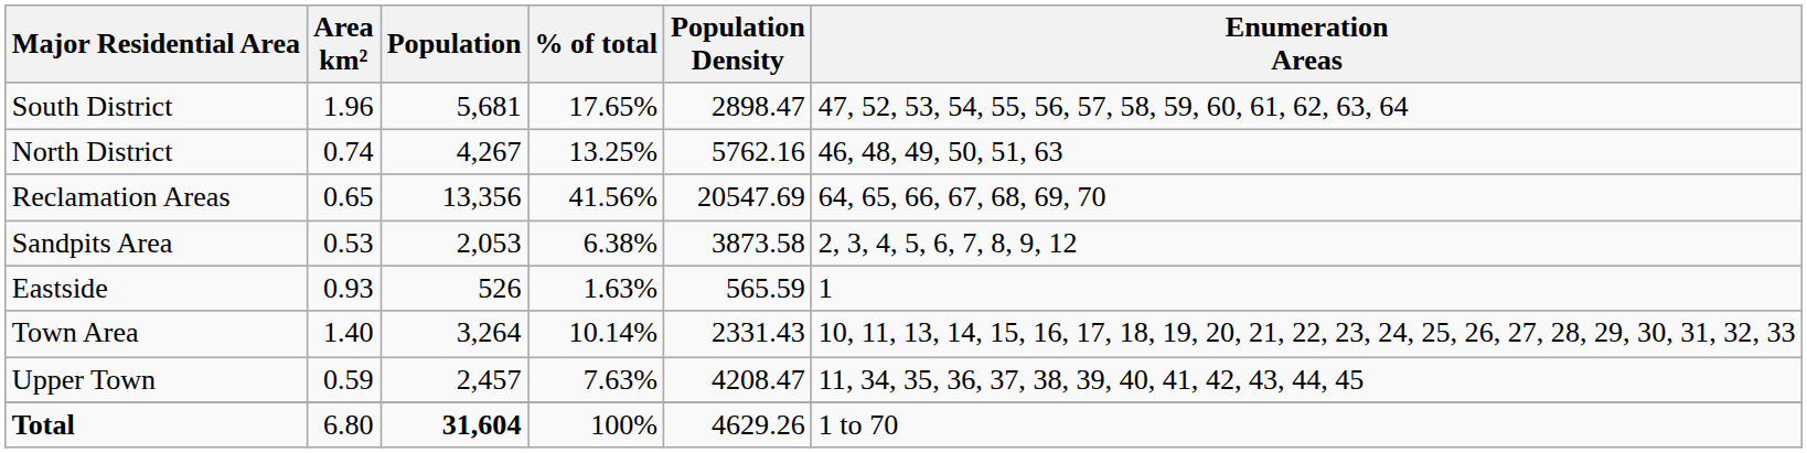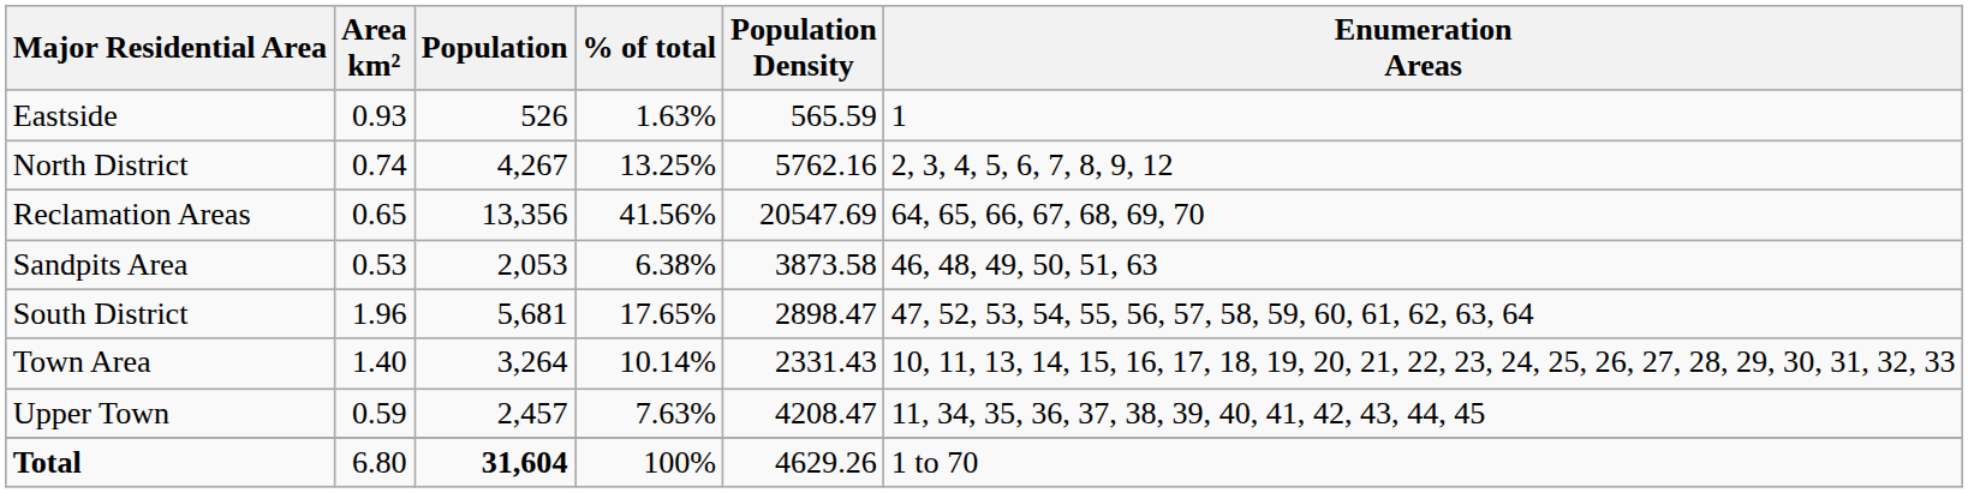 <table class="wikitable sortable">
 <tr style="background:#f0f0f0;">
 <th>Major Residential Area</th>
 <th>Area<br>km²</th>
 <th>Population</th>
 <th>% of total</th>
 <th>Population<br>Density</th>
 <th>Enumeration<br>Areas</th>
 </tr>
 <tr>
-<td>South District</td>
-<td align=right>1.96</td>
-<td align=right>5,681</td>
-<td align=right>17.65%</td>
-<td align=right>2898.47</td>
-<td>47, 52, 53, 54, 55, 56, 57, 58, 59, 60, 61, 62, 63, 64</td>
+<td>Eastside</td>
+<td align=right>0.93</td>
+<td align=right>526</td>
+<td align=right>1.63%</td>
+<td align=right>565.59</td>
+<td>1</td>
 </tr>
 <tr>
 <td>North District</td>
 <td align=right>0.74</td>
 <td align=right>4,267</td>
 <td align=right>13.25%</td>
 <td align=right>5762.16</td>
-<td>46, 48, 49, 50, 51, 63</td>
+<td>2, 3, 4, 5, 6, 7, 8, 9, 12</td>
 </tr>
 <tr>
 <td>Reclamation Areas</td>
 <td align=right>0.65</td>
 <td align=right>13,356</td>
 <td align=right>41.56%</td>
 <td align=right>20547.69</td>
 <td>64, 65, 66, 67, 68, 69, 70</td>
 </tr>
 <tr>
 <td>Sandpits Area</td>
 <td align=right>0.53</td>
 <td align=right>2,053</td>
 <td align=right>6.38%</td>
 <td align=right>3873.58</td>
-<td>2, 3, 4, 5, 6, 7, 8, 9, 12</td>
+<td>46, 48, 49, 50, 51, 63</td>
 </tr>
 <tr>
-<td>Eastside</td>
-<td align=right>0.93</td>
-<td align=right>526</td>
-<td align=right>1.63%</td>
-<td align=right>565.59</td>
-<td>1</td>
+<td>South District</td>
+<td align=right>1.96</td>
+<td align=right>5,681</td>
+<td align=right>17.65%</td>
+<td align=right>2898.47</td>
+<td>47, 52, 53, 54, 55, 56, 57, 58, 59, 60, 61, 62, 63, 64</td>
 </tr>
 <tr>
 <td>Town Area</td>
 <td align=right>1.40</td>
 <td align=right>3,264</td>
 <td align=right>10.14%</td>
 <td align=right>2331.43</td>
 <td>10, 11, 13, 14, 15, 16, 17, 18, 19, 20, 21, 22, 23, 24, 25, 26, 27, 28, 29, 30, 31, 32, 33</td>
 </tr>
 <tr>
 <td>Upper Town</td>
 <td align=right>0.59</td>
 <td align=right>2,457</td>
 <td align=right>7.63%</td>
 <td align=right>4208.47</td>
 <td>11, 34, 35, 36, 37, 38, 39, 40, 41, 42, 43, 44, 45</td>
 </tr>
 <tr>
 </tr>
 <tr class=sortbottom>
 <td><strong>Total</strong></td>
 <td align=right>6.80</td>
 <td align=right><strong>31,604</strong></td>
 <td align=right>100%</td>
 <td align=right>4629.26</td>
 <td>1 to 70</td>
 </tr>
 </table>
